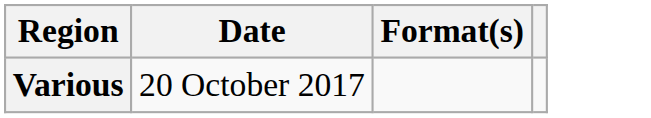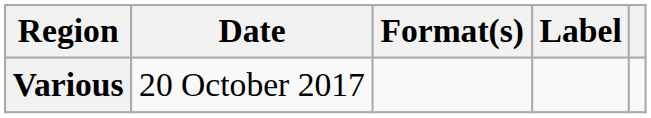 <table class="wikitable plainrowheaders">
 <tr>
 <th scope="col">Region</th>
 <th scope="col">Date</th>
 <th scope="col">Format(s)</th>
+<th scope="col">Label</th>
 <th scope="col"></th>
 </tr>
 <tr>
 <th scope="row">Various</th>
 <td>20 October 2017</td>
 <td></td>
 <td></td>
+<td></td>
 </tr>
 </table>
